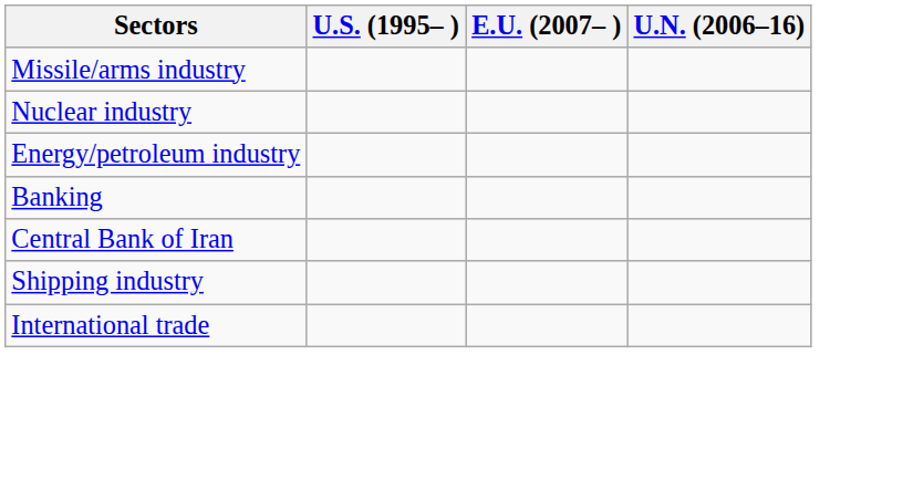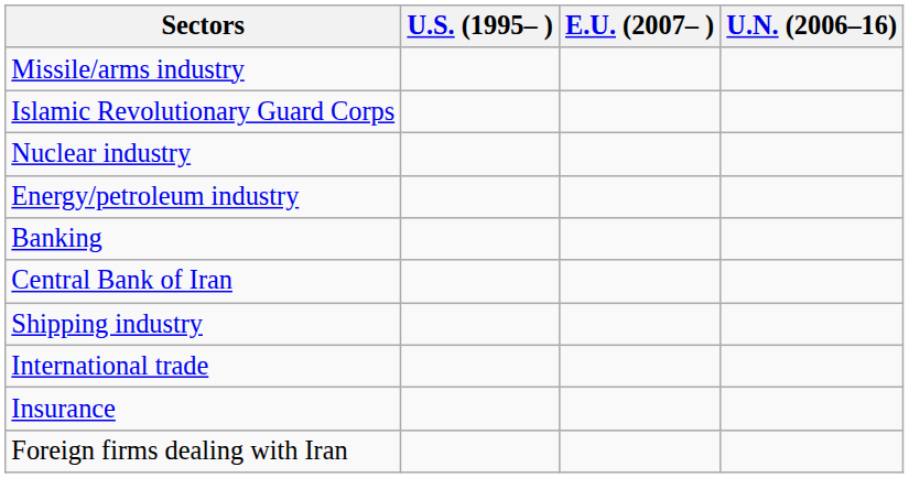 <table class="wikitable">
 <tr>
 <th>Sectors</th>
 <th><a href='#'>U.S.</a> (1995– )</th>
 <th><a href='#'>E.U.</a> (2007– )</th>
 <th><a href='#'>U.N.</a> (2006–16)</th>
 </tr>
 <tr>
 <td><a href='#'>Missile/arms industry</a></td>
+<td></td>
+<td></td>
+<td></td>
+</tr>
+<tr>
+<td><a href='#'>Islamic Revolutionary Guard Corps</a></td>
 <td></td>
 <td></td>
 <td></td>
 </tr>
 <tr>
 <td><a href='#'>Nuclear industry</a></td>
 <td></td>
 <td></td>
 <td></td>
 </tr>
 <tr>
 <td><a href='#'>Energy/petroleum industry</a></td>
 <td></td>
 <td></td>
 <td></td>
 </tr>
 <tr>
 <td><a href='#'>Banking</a></td>
 <td></td>
 <td></td>
 <td></td>
 </tr>
 <tr>
 <td><a href='#'>Central Bank of Iran</a></td>
 <td></td>
 <td></td>
 <td></td>
 </tr>
 <tr>
 <td><a href='#'>Shipping industry</a></td>
 <td></td>
 <td></td>
 <td></td>
 </tr>
 <tr>
 <td><a href='#'>International trade</a></td>
 <td></td>
 <td></td>
 <td></td>
 </tr>
+<tr>
+<td><a href='#'>Insurance</a></td>
+<td></td>
+<td></td>
+<td></td>
+</tr>
+<tr>
+<td>Foreign firms dealing with Iran</td>
+<td></td>
+<td></td>
+<td></td>
+</tr>
 </table>
